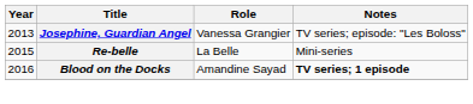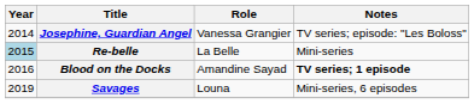 <table class="wikitable plainrowheaders sortable">
 <tr>
 <th scope="col">Year</th>
 <th scope="col">Title</th>
 <th scope="col">Role</th>
 <th class="unsortable">Notes</th>
 </tr>
 <tr>
-<td>2013</td>
+<td>2014</td>
 <th scope="row"><em><a href='#'>Josephine, Guardian Angel</a></em></th>
 <td>Vanessa Grangier</td>
 <td>TV series; episode: "Les Boloss"</td>
 </tr>
 <tr>
-<td>2015</td>
+<td style="background: lightblue;">2015</td>
 <th scope="row"><em>Re-belle</em></th>
 <td>La Belle</td>
 <td>Mini-series</td>
 </tr>
 <tr>
 <td>2016</td>
 <th scope="row"><em>Blood on the Docks</em></th>
 <td>Amandine Sayad</td>
 <td><strong>TV series; 1 episode</strong></td>
 </tr>
 <tr>
+<td>2019</td>
+<th scope="row"><em><a href='#'>Savages</a></em></th>
+<td>Louna</td>
+<td>Mini-series, 6 episodes</td>
+</tr>
+<tr>
 </tr>
 </table>
